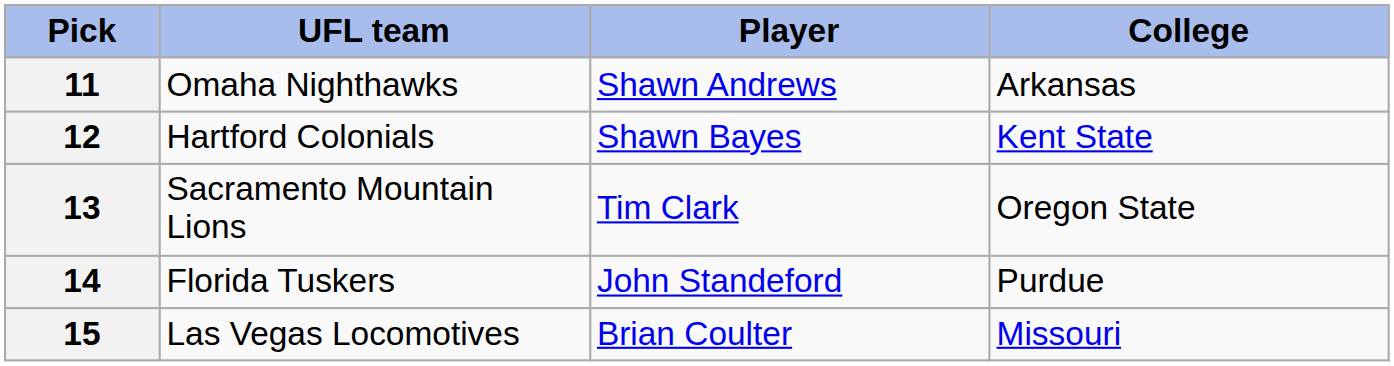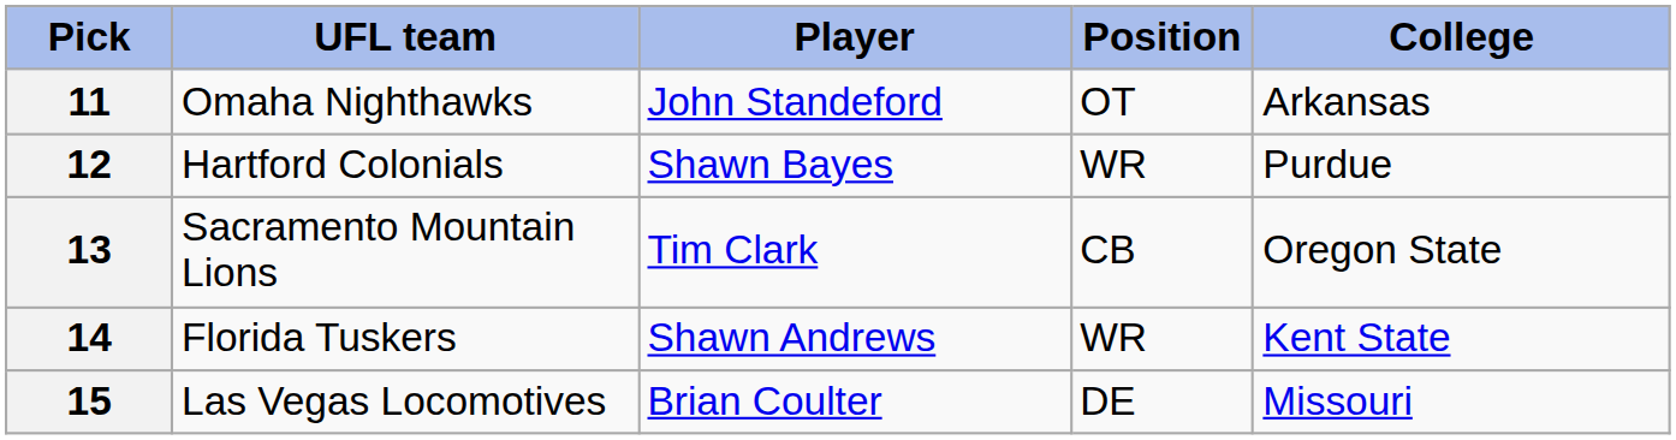 <table class="wikitable" style="width:75%;">
 <tr>
 <th width=10% style="background:#A8BDEC">Pick</th>
 <th width=28% style="background:#A8BDEC">UFL team</th>
 <th width=26% style="background:#A8BDEC">Player</th>
+<th width=11% style="background:#A8BDEC">Position</th>
 <th width=26% style="background:#A8BDEC">College</th>
 </tr>
 <tr>
 <th>11</th>
 <td>Omaha Nighthawks</td>
-<td><a href='#'>Shawn Andrews</a></td>
+<td><a href='#'>John Standeford</a></td>
+<td>OT</td>
 <td>Arkansas</td>
 </tr>
 <tr>
 <th>12</th>
 <td>Hartford Colonials</td>
 <td><a href='#'>Shawn Bayes</a></td>
-<td><a href='#'>Kent State</a></td>
+<td>WR</td>
+<td>Purdue</td>
 </tr>
 <tr>
 <th>13</th>
 <td>Sacramento Mountain Lions</td>
 <td><a href='#'>Tim Clark</a></td>
+<td>CB</td>
 <td>Oregon State</td>
 </tr>
 <tr>
 <th>14</th>
 <td>Florida Tuskers</td>
-<td><a href='#'>John Standeford</a></td>
-<td>Purdue</td>
+<td><a href='#'>Shawn Andrews</a></td>
+<td>WR</td>
+<td><a href='#'>Kent State</a></td>
 </tr>
 <tr>
 <th>15</th>
 <td>Las Vegas Locomotives</td>
 <td><a href='#'>Brian Coulter</a></td>
+<td>DE</td>
 <td><a href='#'>Missouri</a></td>
 </tr>
 </table>
